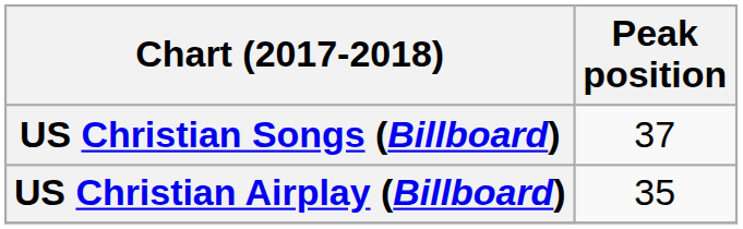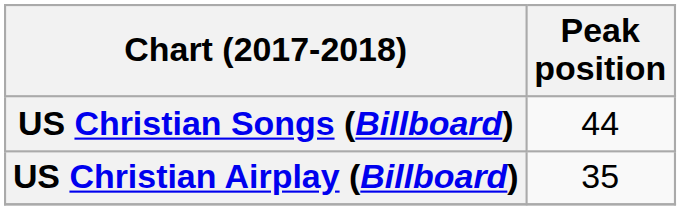 <table class="wikitable sortable plainrowheaders" style="text-align:center">
 <tr>
 <th scope="col">Chart (2017-2018)</th>
 <th scope="col">Peak<br> position</th>
 </tr>
 <tr>
 <th scope="row">US <a href='#'>Christian Songs</a> (<a href='#'><em>Billboard</em></a>)</th>
-<td>37</td>
+<td>44</td>
 </tr>
 <tr>
 <th scope="row">US <a href='#'>Christian Airplay</a> (<a href='#'><em>Billboard</em></a>)</th>
 <td>35</td>
 </tr>
 <tr>
 </tr>
 </table>
